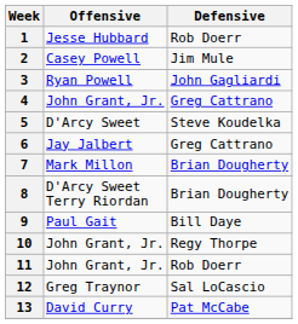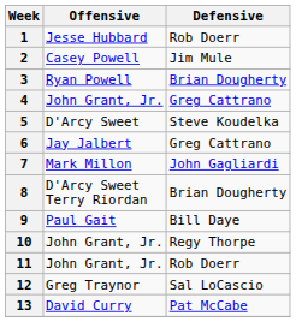 <table class="wikitable">
 <tr>
 <th>Week</th>
 <th>Offensive</th>
 <th>Defensive</th>
 </tr>
 <tr>
 <th>1</th>
 <td><a href='#'>Jesse Hubbard</a></td>
 <td>Rob Doerr</td>
 </tr>
 <tr>
 <th>2</th>
 <td><a href='#'>Casey Powell</a></td>
 <td>Jim Mule</td>
 </tr>
 <tr>
 <th>3</th>
 <td><a href='#'>Ryan Powell</a></td>
-<td><a href='#'>John Gagliardi</a></td>
+<td><a href='#'>Brian Dougherty</a></td>
 </tr>
 <tr>
 <th>4</th>
 <td><a href='#'>John Grant, Jr.</a></td>
 <td><a href='#'>Greg Cattrano</a></td>
 </tr>
 <tr>
 <th>5</th>
 <td>D'Arcy Sweet</td>
 <td>Steve Koudelka</td>
 </tr>
 <tr>
 <th>6</th>
 <td><a href='#'>Jay Jalbert</a></td>
 <td>Greg Cattrano</td>
 </tr>
 <tr>
 <th>7</th>
 <td><a href='#'>Mark Millon</a></td>
-<td><a href='#'>Brian Dougherty</a></td>
+<td><a href='#'>John Gagliardi</a></td>
 </tr>
 <tr>
 <th>8</th>
 <td>D'Arcy Sweet<br>Terry Riordan</td>
 <td>Brian Dougherty</td>
 </tr>
 <tr>
 <th>9</th>
 <td><a href='#'>Paul Gait</a></td>
 <td>Bill Daye</td>
 </tr>
 <tr>
 <th>10</th>
 <td>John Grant, Jr.</td>
 <td>Regy Thorpe</td>
 </tr>
 <tr>
 <th>11</th>
 <td>John Grant, Jr.</td>
 <td>Rob Doerr</td>
 </tr>
 <tr>
 <th>12</th>
 <td>Greg Traynor</td>
 <td>Sal LoCascio</td>
 </tr>
 <tr>
 <th>13</th>
 <td><a href='#'>David Curry</a></td>
 <td><a href='#'>Pat McCabe</a></td>
 </tr>
 <tr>
 </tr>
 </table>
